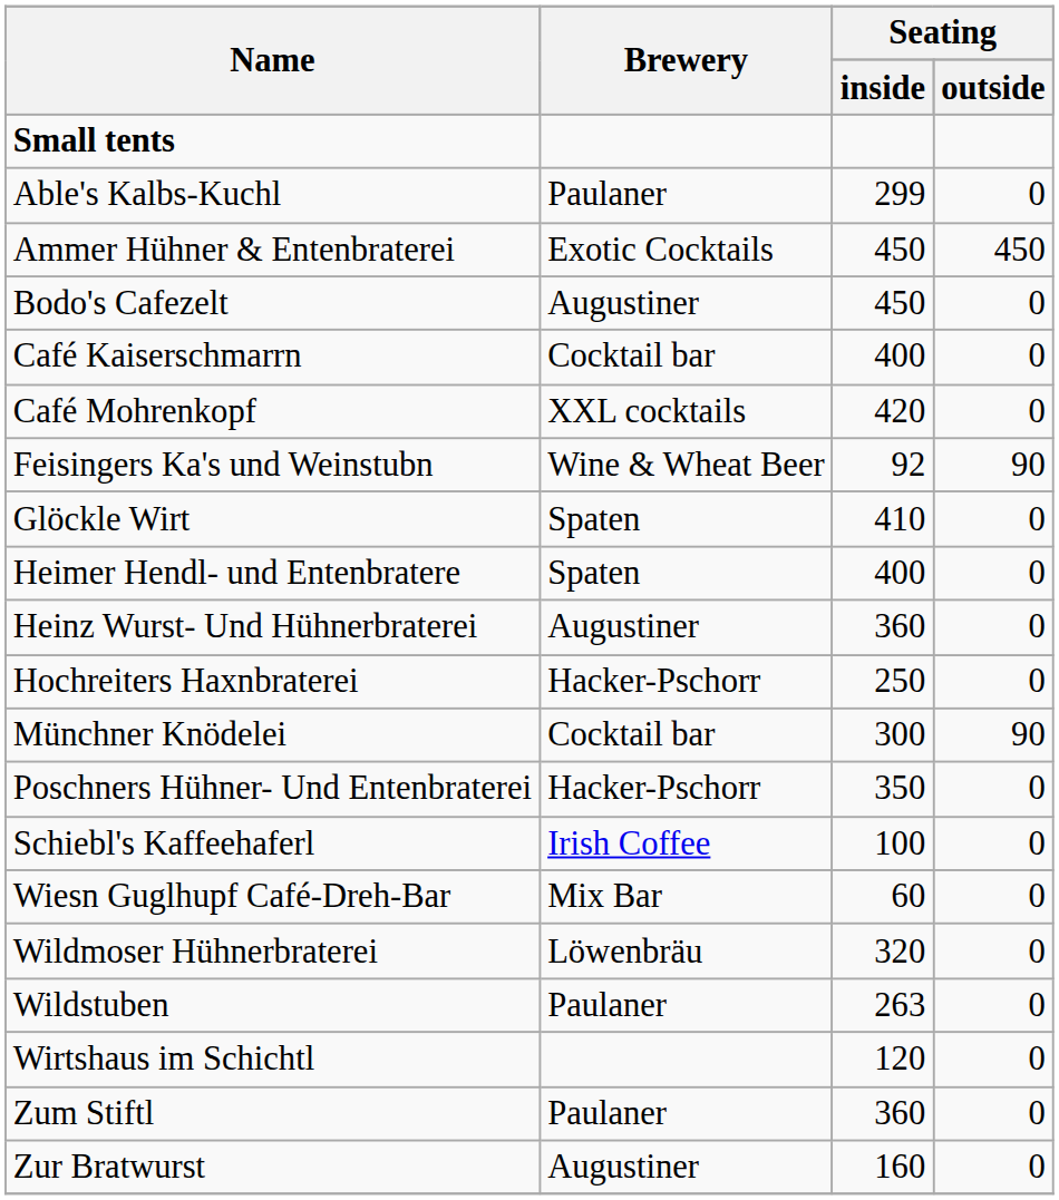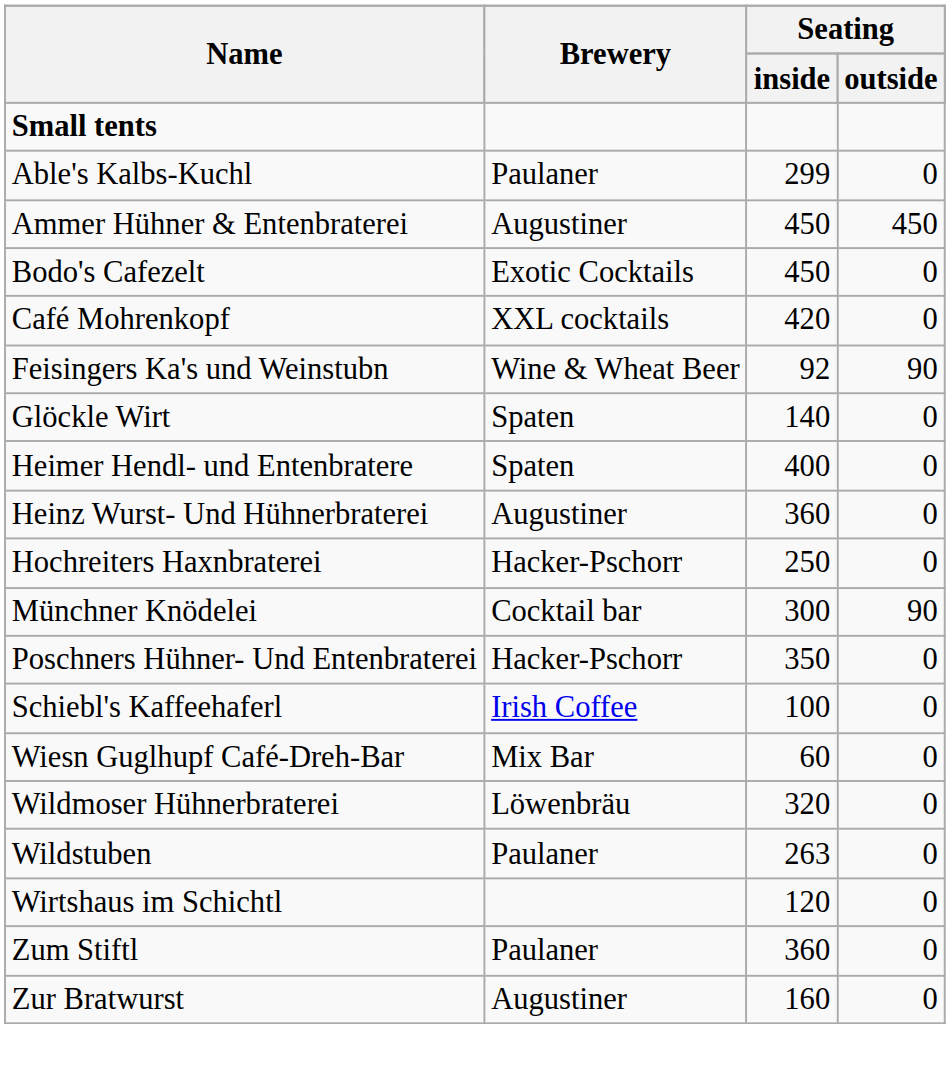 <table class="wikitable" style="float: right">
 <tr style="background-color:#000000">
 <th rowspan=2>Name</th>
 <th rowspan=2>Brewery</th>
 <th colspan=2>Seating</th>
 </tr>
 <tr style="background-color:#000000">
 <th>inside</th>
 <th>outside</th>
 </tr>
 <tr>
 <td><strong>Small tents</strong></td>
 <td></td>
 <td></td>
 <td></td>
 </tr>
 <tr>
 <td>Able's Kalbs-Kuchl</td>
 <td>Paulaner</td>
 <td style="text-align:right;">299</td>
 <td style="text-align:right;">0</td>
 </tr>
 <tr>
 <td>Ammer Hühner & Entenbraterei</td>
-<td>Exotic Cocktails</td>
+<td>Augustiner</td>
 <td style="text-align:right;">450</td>
 <td style="text-align:right;">450</td>
 </tr>
 <tr>
 <td>Bodo's Cafezelt</td>
-<td>Augustiner</td>
+<td>Exotic Cocktails</td>
 <td style="text-align:right;">450</td>
-<td style="text-align:right;">0</td>
-</tr>
-<tr>
-<td>Café Kaiserschmarrn</td>
-<td>Cocktail bar</td>
-<td style="text-align:right;">400</td>
 <td style="text-align:right;">0</td>
 </tr>
 <tr>
 <td>Café Mohrenkopf</td>
 <td>XXL cocktails</td>
 <td style="text-align:right;">420</td>
 <td style="text-align:right;">0</td>
 </tr>
 <tr>
 <td>Feisingers Ka's und Weinstubn</td>
 <td>Wine & Wheat Beer</td>
 <td style="text-align:right;">92</td>
 <td style="text-align:right;">90</td>
 </tr>
 <tr>
 <td>Glöckle Wirt</td>
 <td>Spaten</td>
-<td style="text-align:right;">410</td>
+<td style="text-align:right;">140</td>
 <td style="text-align:right;">0</td>
 </tr>
 <tr>
 <td>Heimer Hendl- und Entenbratere</td>
 <td>Spaten</td>
 <td style="text-align:right;">400</td>
 <td style="text-align:right;">0</td>
 </tr>
 <tr>
 <td>Heinz Wurst- Und Hühnerbraterei</td>
 <td>Augustiner</td>
 <td style="text-align:right;">360</td>
 <td style="text-align:right;">0</td>
 </tr>
 <tr>
 <td>Hochreiters Haxnbraterei</td>
 <td>Hacker-Pschorr</td>
 <td style="text-align:right;">250</td>
 <td style="text-align:right;">0</td>
 </tr>
 <tr>
 <td>Münchner Knödelei</td>
 <td>Cocktail bar</td>
 <td style="text-align:right;">300</td>
 <td style="text-align:right;">90</td>
 </tr>
 <tr>
 <td>Poschners Hühner- Und Entenbraterei</td>
 <td>Hacker-Pschorr</td>
 <td style="text-align:right;">350</td>
 <td style="text-align:right;">0</td>
 </tr>
 <tr>
 <td>Schiebl's Kaffeehaferl</td>
 <td><a href='#'>Irish Coffee</a></td>
 <td style="text-align:right;">100</td>
 <td style="text-align:right;">0</td>
 </tr>
 <tr>
 <td>Wiesn Guglhupf Café-Dreh-Bar</td>
 <td>Mix Bar</td>
 <td style="text-align:right;">60</td>
 <td style="text-align:right;">0</td>
 </tr>
 <tr>
 <td>Wildmoser Hühnerbraterei</td>
 <td>Löwenbräu</td>
 <td style="text-align:right;">320</td>
 <td style="text-align:right;">0</td>
 </tr>
 <tr>
 <td>Wildstuben</td>
 <td>Paulaner</td>
 <td style="text-align:right;">263</td>
 <td style="text-align:right;">0</td>
 </tr>
 <tr>
 <td>Wirtshaus im Schichtl</td>
 <td></td>
 <td style="text-align:right;">120</td>
 <td style="text-align:right;">0</td>
 </tr>
 <tr>
 <td>Zum Stiftl</td>
 <td>Paulaner</td>
 <td style="text-align:right;">360</td>
 <td style="text-align:right;">0</td>
 </tr>
 <tr>
 <td>Zur Bratwurst</td>
 <td>Augustiner</td>
 <td style="text-align:right;">160</td>
 <td style="text-align:right;">0</td>
 </tr>
 <tr>
 </tr>
 </table>
